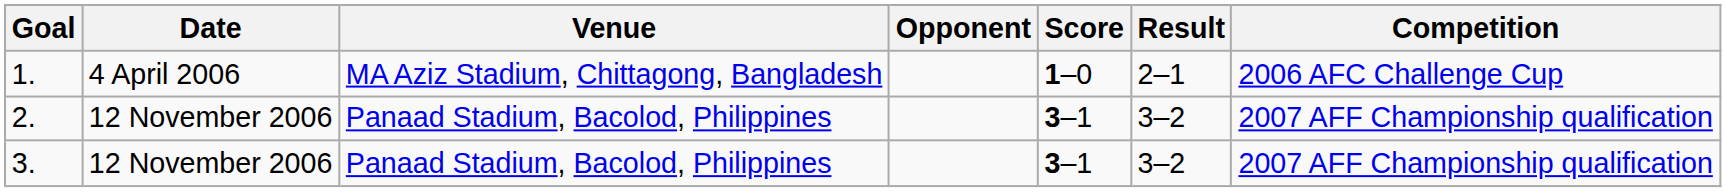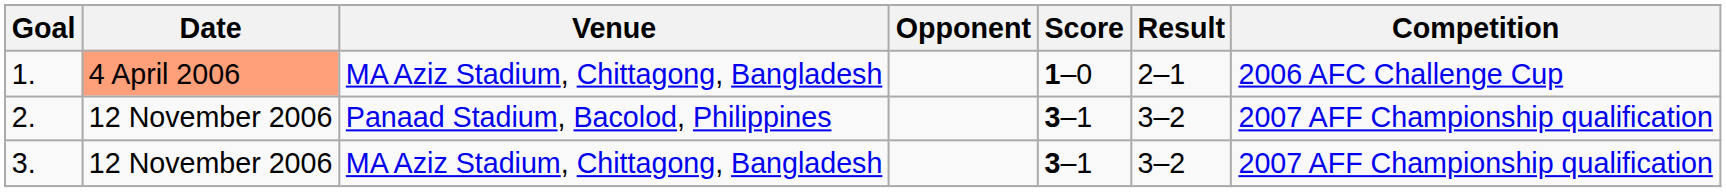 <table class="wikitable" style="font-size:90%;">
 <tr>
 <th>Goal</th>
 <th>Date</th>
 <th>Venue</th>
 <th>Opponent</th>
 <th>Score</th>
 <th>Result</th>
 <th>Competition</th>
 </tr>
 <tr>
 <td>1.</td>
-<td>4 April 2006</td>
+<td style="background: lightsalmon;">4 April 2006</td>
 <td><a href='#'>MA Aziz Stadium</a>, <a href='#'>Chittagong</a>, <a href='#'>Bangladesh</a></td>
 <td></td>
 <td><strong>1</strong>–0</td>
 <td>2–1</td>
 <td><a href='#'>2006 AFC Challenge Cup</a></td>
 </tr>
 <tr>
 <td>2.</td>
 <td>12 November 2006</td>
 <td><a href='#'>Panaad Stadium</a>, <a href='#'>Bacolod</a>, <a href='#'>Philippines</a></td>
 <td></td>
 <td><strong>3</strong>–1</td>
 <td>3–2</td>
 <td><a href='#'>2007 AFF Championship qualification</a></td>
 </tr>
 <tr>
 <td>3.</td>
 <td>12 November 2006</td>
-<td><a href='#'>Panaad Stadium</a>, <a href='#'>Bacolod</a>, <a href='#'>Philippines</a></td>
+<td><a href='#'>MA Aziz Stadium</a>, <a href='#'>Chittagong</a>, <a href='#'>Bangladesh</a></td>
 <td></td>
 <td><strong>3</strong>–1</td>
 <td>3–2</td>
 <td><a href='#'>2007 AFF Championship qualification</a></td>
 </tr>
 </table>
